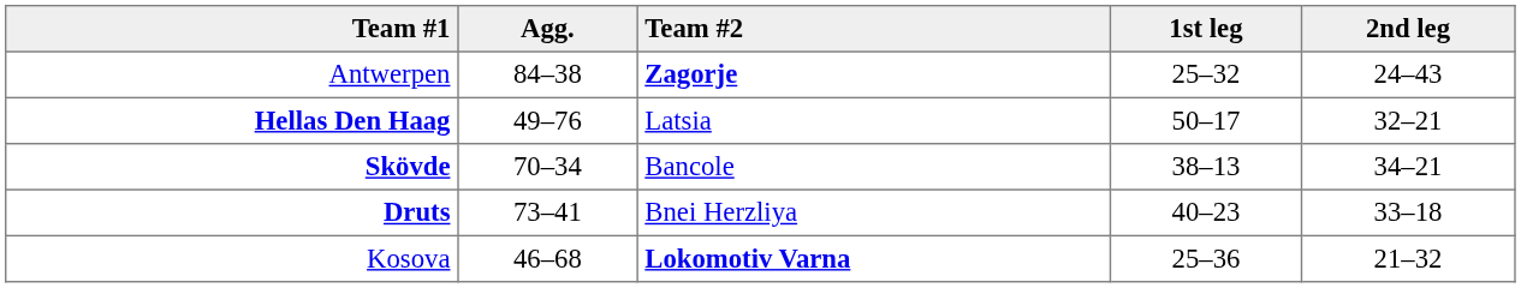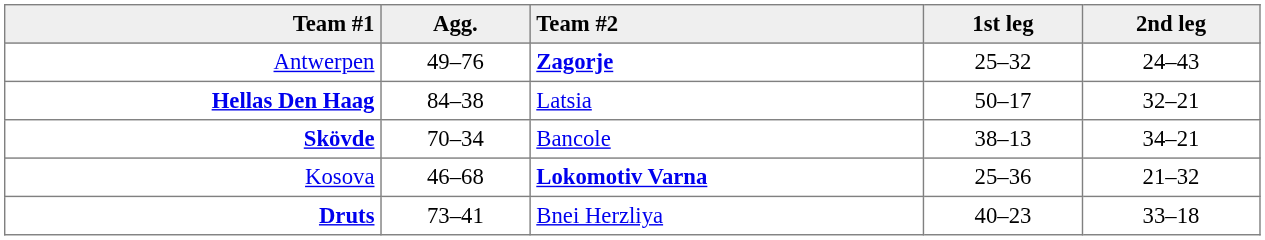 <table border=1 cellspacing=0 cellpadding=4 style="border-collapse: collapse;" width=70%>
 <tr bgcolor="efefef">
 <th align=right>Team #1</th>
 <th>Agg.</th>
 <th align=left>Team #2</th>
 <th>1st leg</th>
 <th>2nd leg</th>
 </tr>
 <tr>
 <td align=right><a href='#'>Antwerpen</a> </td>
-<td align=center>84–38</td>
+<td align=center>49–76</td>
 <td> <strong><a href='#'>Zagorje</a></strong></td>
 <td align=center>25–32</td>
 <td align=center>24–43</td>
 </tr>
 <tr>
 <td align=right><strong><a href='#'>Hellas Den Haag</a></strong> </td>
-<td align=center>49–76</td>
+<td align=center>84–38</td>
 <td> <a href='#'>Latsia</a></td>
 <td align=center>50–17</td>
 <td align=center>32–21</td>
 </tr>
 <tr>
 <td align=right><strong><a href='#'>Skövde</a></strong> </td>
 <td align=center>70–34</td>
 <td> <a href='#'>Bancole</a></td>
 <td align=center>38–13</td>
 <td align=center>34–21</td>
 </tr>
 <tr>
+<td align=right><a href='#'>Kosova</a> </td>
+<td align=center>46–68</td>
+<td> <strong><a href='#'>Lokomotiv Varna</a></strong></td>
+<td align=center>25–36</td>
+<td align=center>21–32</td>
+</tr>
+<tr>
 <td align=right><strong><a href='#'>Druts</a></strong> </td>
 <td align=center>73–41</td>
 <td> <a href='#'>Bnei Herzliya</a></td>
 <td align=center>40–23</td>
 <td align=center>33–18</td>
 </tr>
-<tr>
-<td align=right><a href='#'>Kosova</a> </td>
-<td align=center>46–68</td>
-<td> <strong><a href='#'>Lokomotiv Varna</a></strong></td>
-<td align=center>25–36</td>
-<td align=center>21–32</td>
-</tr>
 </table>
